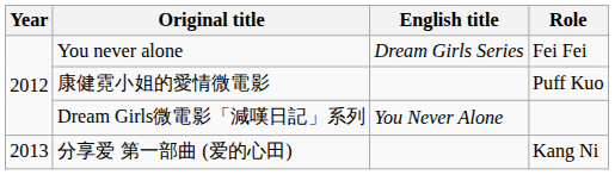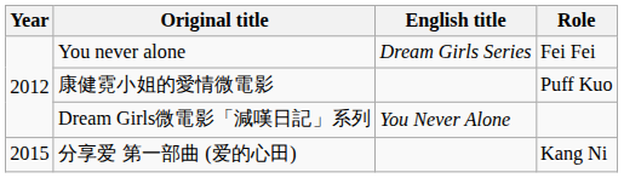 <table class="wikitable sortable">
 <tr>
 <th>Year</th>
 <th>Original title</th>
 <th>English title</th>
 <th>Role</th>
 </tr>
 <tr>
 <td rowspan=3>2012</td>
 <td>You never alone</td>
 <td><em>Dream Girls Series</em></td>
 <td>Fei Fei</td>
 </tr>
 <tr>
 <td>康健霓小姐的愛情微電影</td>
 <td></td>
 <td>Puff Kuo</td>
 </tr>
 <tr>
 <td>Dream Girls微電影「減嘆日記」系列</td>
 <td><em>You Never Alone</em></td>
 <td></td>
 </tr>
 <tr>
-<td>2013</td>
+<td>2015</td>
 <td>分享爱 第一部曲 (爱的心田)</td>
 <td></td>
 <td>Kang Ni</td>
 </tr>
 </table>
